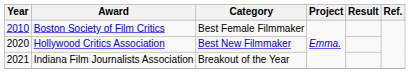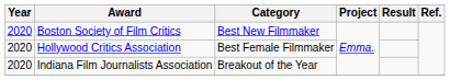 <table class="wikitable plainrowheaders unsortable">
 <tr style="background:#ccc; text-align:center;">
 <th scope="col">Year</th>
 <th scope="col">Award</th>
 <th scope="col">Category</th>
 <th scope="col">Project</th>
 <th scope="col">Result</th>
 <th scope="col" class="unsortable">Ref.</th>
 </tr>
 <tr>
-<td><a href='#'>2010</a></td>
+<td><a href='#'>2020</a></td>
 <td><a href='#'>Boston Society of Film Critics</a></td>
-<td>Best Female Filmmaker</td>
+<td><a href='#'>Best New Filmmaker</a></td>
 <td rowspan=3><em><a href='#'>Emma.</a></em></td>
 <td></td>
 <td rowspan=3></td>
 </tr>
 <tr>
 <td>2020</td>
 <td><a href='#'>Hollywood Critics Association</a></td>
-<td><a href='#'>Best New Filmmaker</a></td>
+<td>Best Female Filmmaker</td>
 <td></td>
 </tr>
 <tr>
-<td>2021</td>
+<td>2020</td>
 <td>Indiana Film Journalists Association</td>
 <td>Breakout of the Year</td>
 <td></td>
 </tr>
 <tr>
 </tr>
 </table>
